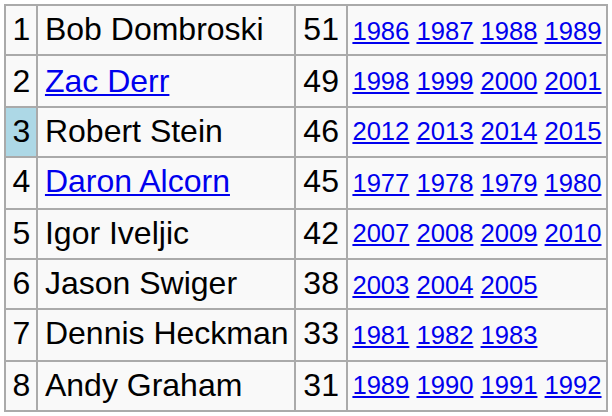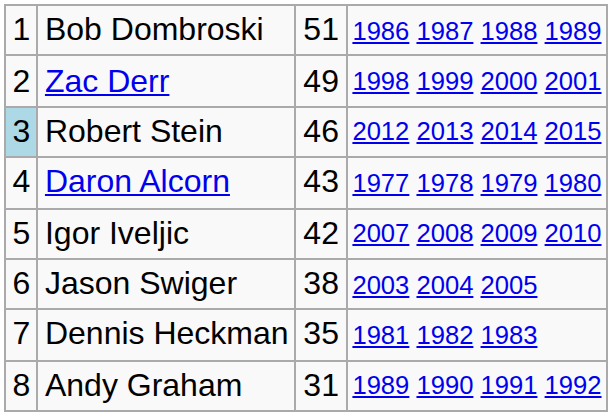 <table class="wikitable">
 <tr>
 </tr>
 <tr>
 <td>1</td>
 <td>Bob Dombroski</td>
 <td>51</td>
 <td style="font-size:80%;"><a href='#'>1986</a> <a href='#'>1987</a> <a href='#'>1988</a> <a href='#'>1989</a></td>
 </tr>
 <tr>
 <td>2</td>
 <td><a href='#'>Zac Derr</a></td>
 <td>49</td>
 <td style="font-size:80%;"><a href='#'>1998</a> <a href='#'>1999</a> <a href='#'>2000</a> <a href='#'>2001</a></td>
 </tr>
 <tr>
 <td style="background: lightblue;">3</td>
 <td>Robert Stein</td>
 <td>46</td>
 <td style="font-size:80%;"><a href='#'>2012</a> <a href='#'>2013</a> <a href='#'>2014</a> <a href='#'>2015</a></td>
 </tr>
 <tr>
 <td>4</td>
 <td><a href='#'>Daron Alcorn</a></td>
-<td>45</td>
+<td>43</td>
 <td style="font-size:80%;"><a href='#'>1977</a> <a href='#'>1978</a> <a href='#'>1979</a> <a href='#'>1980</a></td>
 </tr>
 <tr>
 <td>5</td>
 <td>Igor Iveljic</td>
 <td>42</td>
 <td style="font-size:80%;"><a href='#'>2007</a> <a href='#'>2008</a> <a href='#'>2009</a> <a href='#'>2010</a></td>
 </tr>
 <tr>
 <td>6</td>
 <td>Jason Swiger</td>
 <td>38</td>
 <td style="font-size:80%;"><a href='#'>2003</a> <a href='#'>2004</a> <a href='#'>2005</a></td>
 </tr>
 <tr>
 <td>7</td>
 <td>Dennis Heckman</td>
-<td>33</td>
+<td>35</td>
 <td style="font-size:80%;"><a href='#'>1981</a> <a href='#'>1982</a> <a href='#'>1983</a></td>
 </tr>
 <tr>
 <td>8</td>
 <td>Andy Graham</td>
 <td>31</td>
 <td style="font-size:80%;"><a href='#'>1989</a> <a href='#'>1990</a> <a href='#'>1991</a> <a href='#'>1992</a></td>
 </tr>
 </table>
